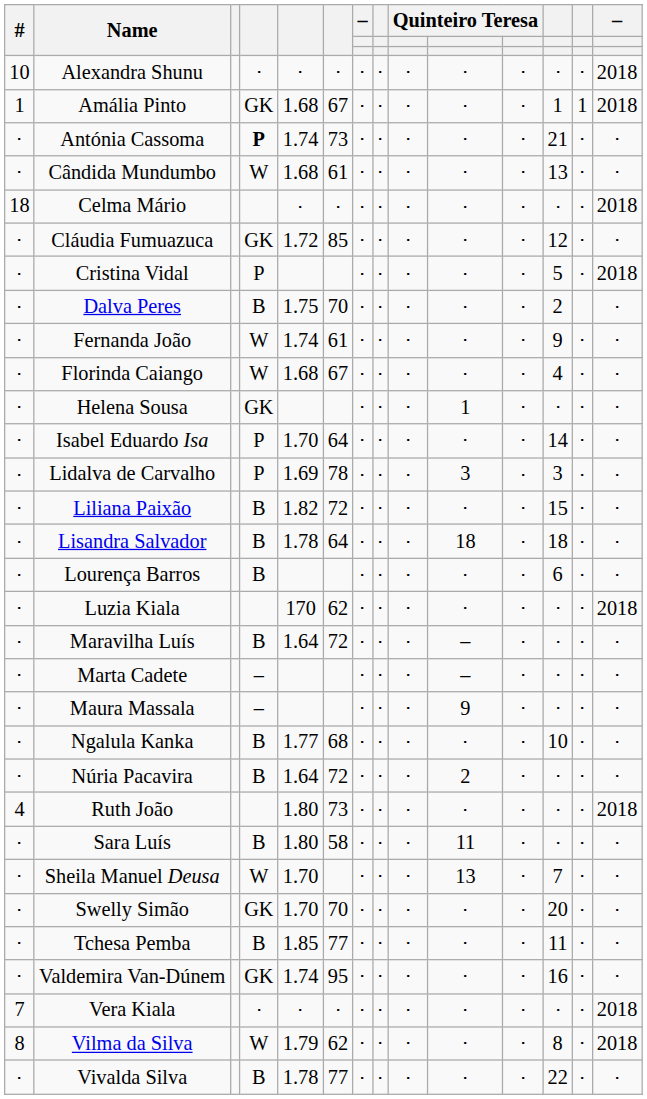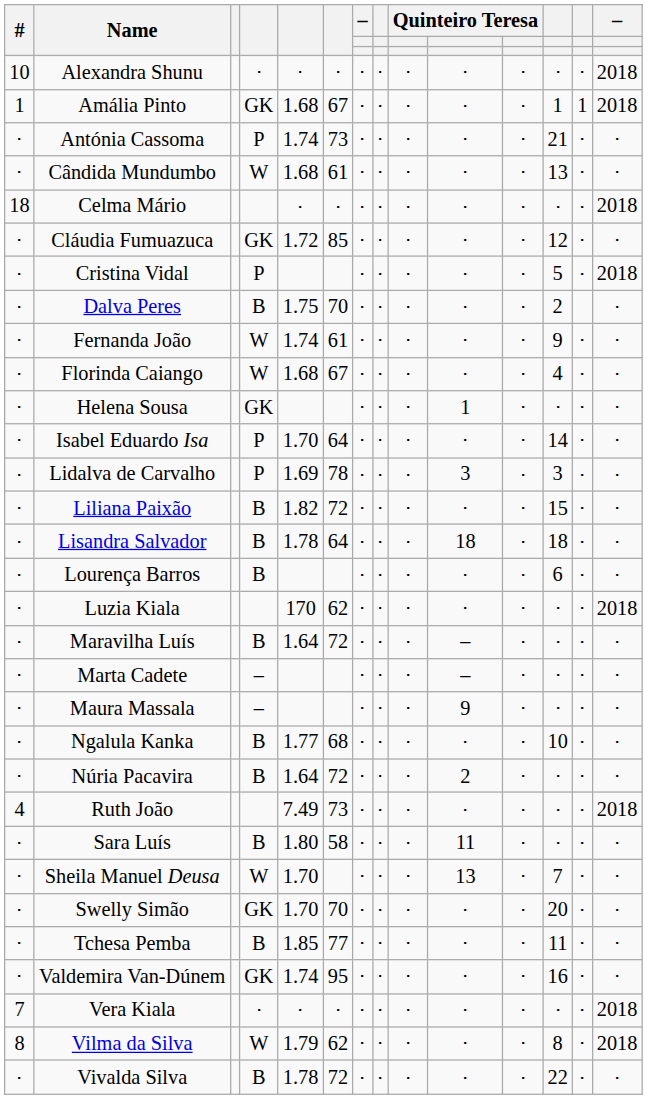 <table class="wikitable plainrowheaders sortable" style="text-align:center">
 <tr>
 <th scope="col" rowspan="3">#</th>
 <th scope="col" rowspan="3">Name</th>
 <th scope="col" rowspan="3"></th>
 <th scope="col" rowspan="3"></th>
 <th scope="col" rowspan="3"></th>
 <th scope="col" rowspan="3"></th>
 <th colspan="1">–</th>
 <th colspan="1"></th>
 <th colspan="3">Quinteiro Teresa</th>
 <th colspan="1"></th>
 <th colspan="1"></th>
 <th colspan="7">–</th>
 </tr>
 <tr>
 <th colspan="1"></th>
 <th colspan="1"></th>
 <th colspan="1"></th>
 <th colspan="1"></th>
 <th colspan="1"></th>
 <th colspan="1"></th>
 <th colspan="1"></th>
 <th colspan="1"></th>
 </tr>
 <tr>
 <th scope="col" rowspan="1"></th>
 <th scope="col" rowspan="1"></th>
 <th scope="col" rowspan="1"></th>
 <th scope="col" rowspan="1"></th>
 <th scope="col" rowspan="1"></th>
 <th scope="col" rowspan="1"></th>
 <th scope="col" rowspan="1"></th>
 <th scope="col" rowspan="1"></th>
 </tr>
 <tr>
 <td>10</td>
 <td>Alexandra Shunu</td>
 <td></td>
 <td>⋅</td>
 <td>⋅</td>
 <td>⋅</td>
 <td>⋅</td>
 <td>⋅</td>
 <td>⋅</td>
 <td>⋅</td>
 <td>⋅</td>
 <td>⋅</td>
 <td>⋅</td>
 <td>2018</td>
 </tr>
 <tr>
 <td data-sort-value="01">1</td>
 <td>Amália Pinto</td>
 <td></td>
 <td data-sort-value="1">GK</td>
 <td>1.68</td>
 <td>67</td>
 <td>⋅</td>
 <td>⋅</td>
 <td>⋅</td>
 <td>⋅</td>
 <td>⋅</td>
 <td data-sort-value="01">1</td>
 <td data-sort-value="01">1</td>
 <td>2018</td>
 </tr>
 <tr>
 <td>⋅</td>
 <td>Antónia Cassoma</td>
 <td></td>
-<td data-sort-value="4"><strong>P</strong></td>
+<td data-sort-value="4">P</td>
 <td>1.74</td>
 <td>73</td>
 <td>⋅</td>
 <td>⋅</td>
 <td>⋅</td>
 <td>⋅</td>
 <td>⋅</td>
 <td>21</td>
 <td>⋅</td>
 <td>⋅</td>
 </tr>
 <tr>
 <td>⋅</td>
 <td data-sort-value="Candida">Cândida Mundumbo</td>
 <td></td>
 <td data-sort-value="3">W</td>
 <td>1.68</td>
 <td>61</td>
 <td>⋅</td>
 <td>⋅</td>
 <td>⋅</td>
 <td>⋅</td>
 <td>⋅</td>
 <td>13</td>
 <td>⋅</td>
 <td>⋅</td>
 </tr>
 <tr>
 <td>18</td>
 <td>Celma Mário</td>
 <td></td>
 <td data-sort-value="2"></td>
 <td>⋅</td>
 <td>⋅</td>
 <td>⋅</td>
 <td>⋅</td>
 <td>⋅</td>
 <td>⋅</td>
 <td>⋅</td>
 <td>⋅</td>
 <td>⋅</td>
 <td>2018</td>
 </tr>
 <tr>
 <td>⋅</td>
 <td>Cláudia Fumuazuca</td>
 <td></td>
 <td data-sort-value="1">GK</td>
 <td>1.72</td>
 <td>85</td>
 <td>⋅</td>
 <td>⋅</td>
 <td>⋅</td>
 <td>⋅</td>
 <td>⋅</td>
 <td>12</td>
 <td>⋅</td>
 <td>⋅</td>
 </tr>
 <tr>
 <td>⋅</td>
 <td>Cristina Vidal</td>
 <td></td>
 <td data-sort-value="4">P</td>
 <td></td>
 <td></td>
 <td>⋅</td>
 <td>⋅</td>
 <td>⋅</td>
 <td>⋅</td>
 <td>⋅</td>
 <td data-sort-value="05">5</td>
 <td>⋅</td>
 <td>2018</td>
 </tr>
 <tr>
 <td>⋅</td>
 <td><a href='#'>Dalva Peres</a></td>
 <td></td>
 <td data-sort-value="2">B</td>
 <td>1.75</td>
 <td>70</td>
 <td>⋅</td>
 <td>⋅</td>
 <td>⋅</td>
 <td>⋅</td>
 <td>⋅</td>
 <td data-sort-value="02">2</td>
 <td data-sort-value="⋅"><a href='#'></a></td>
 <td>⋅</td>
 </tr>
 <tr>
 <td>⋅</td>
 <td>Fernanda João</td>
 <td></td>
 <td data-sort-value="3">W</td>
 <td>1.74</td>
 <td>61</td>
 <td>⋅</td>
 <td>⋅</td>
 <td>⋅</td>
 <td>⋅</td>
 <td>⋅</td>
 <td data-sort-value="09">9</td>
 <td>⋅</td>
 <td>⋅</td>
 </tr>
 <tr>
 <td>⋅</td>
 <td>Florinda Caiango</td>
 <td></td>
 <td data-sort-value="3">W</td>
 <td>1.68</td>
 <td>67</td>
 <td>⋅</td>
 <td>⋅</td>
 <td>⋅</td>
 <td>⋅</td>
 <td>⋅</td>
 <td data-sort-value="04">4</td>
 <td>⋅</td>
 <td>⋅</td>
 </tr>
 <tr>
 <td>⋅</td>
 <td>Helena Sousa</td>
 <td></td>
 <td data-sort-value="1">GK</td>
 <td></td>
 <td></td>
 <td>⋅</td>
 <td>⋅</td>
 <td>⋅</td>
 <td data-sort-value="01">1</td>
 <td>⋅</td>
 <td>⋅</td>
 <td>⋅</td>
 <td>⋅</td>
 </tr>
 <tr>
 <td>⋅</td>
 <td>Isabel Eduardo <em>Isa</em></td>
 <td></td>
 <td data-sort-value="4">P</td>
 <td>1.70</td>
 <td>64</td>
 <td>⋅</td>
 <td>⋅</td>
 <td>⋅</td>
 <td>⋅</td>
 <td>⋅</td>
 <td>14</td>
 <td>⋅</td>
 <td>⋅</td>
 </tr>
 <tr>
 <td>⋅</td>
 <td>Lidalva de Carvalho</td>
 <td></td>
 <td data-sort-value="4">P</td>
 <td>1.69</td>
 <td>78</td>
 <td>⋅</td>
 <td>⋅</td>
 <td>⋅</td>
 <td data-sort-value="03">3</td>
 <td>⋅</td>
 <td data-sort-value="03">3</td>
 <td>⋅</td>
 <td>⋅</td>
 </tr>
 <tr>
 <td>⋅</td>
 <td><a href='#'>Liliana Paixão</a></td>
 <td></td>
 <td data-sort-value="2">B</td>
 <td>1.82</td>
 <td>72</td>
 <td>⋅</td>
 <td>⋅</td>
 <td>⋅</td>
 <td>⋅</td>
 <td>⋅</td>
 <td>15</td>
 <td>⋅</td>
 <td>⋅</td>
 </tr>
 <tr>
 <td>⋅</td>
 <td><a href='#'>Lisandra Salvador</a></td>
 <td></td>
 <td data-sort-value="2">B</td>
 <td>1.78</td>
 <td>64</td>
 <td>⋅</td>
 <td>⋅</td>
 <td>⋅</td>
 <td>18</td>
 <td>⋅</td>
 <td>18</td>
 <td>⋅</td>
 <td>⋅</td>
 </tr>
 <tr>
 <td>⋅</td>
 <td>Lourença Barros</td>
 <td></td>
 <td data-sort-value="2">B</td>
 <td></td>
 <td></td>
 <td>⋅</td>
 <td>⋅</td>
 <td>⋅</td>
 <td>⋅</td>
 <td>⋅</td>
 <td data-sort-value="06">6</td>
 <td>⋅</td>
 <td>⋅</td>
 </tr>
 <tr>
 <td>⋅</td>
 <td>Luzia Kiala</td>
 <td></td>
 <td data-sort-value="2"></td>
 <td>170</td>
 <td>62</td>
 <td>⋅</td>
 <td>⋅</td>
 <td>⋅</td>
 <td>⋅</td>
 <td>⋅</td>
 <td>⋅</td>
 <td>⋅</td>
 <td>2018</td>
 </tr>
 <tr>
 <td>⋅</td>
 <td>Maravilha Luís</td>
 <td></td>
 <td data-sort-value="2">B</td>
 <td>1.64</td>
 <td>72</td>
 <td>⋅</td>
 <td>⋅</td>
 <td>⋅</td>
 <td>–</td>
 <td>⋅</td>
 <td>⋅</td>
 <td>⋅</td>
 <td>⋅</td>
 </tr>
 <tr>
 <td>⋅</td>
 <td>Marta Cadete</td>
 <td></td>
 <td>–</td>
 <td></td>
 <td></td>
 <td>⋅</td>
 <td>⋅</td>
 <td>⋅</td>
 <td>–</td>
 <td>⋅</td>
 <td>⋅</td>
 <td>⋅</td>
 <td>⋅</td>
 </tr>
 <tr>
 <td>⋅</td>
 <td>Maura Massala</td>
 <td></td>
 <td>–</td>
 <td></td>
 <td></td>
 <td>⋅</td>
 <td>⋅</td>
 <td>⋅</td>
 <td data-sort-value="09">9</td>
 <td>⋅</td>
 <td>⋅</td>
 <td>⋅</td>
 <td>⋅</td>
 </tr>
 <tr>
 <td>⋅</td>
 <td>Ngalula Kanka</td>
 <td></td>
 <td data-sort-value="2">B</td>
 <td>1.77</td>
 <td>68</td>
 <td>⋅</td>
 <td>⋅</td>
 <td>⋅</td>
 <td>⋅</td>
 <td>⋅</td>
 <td>10</td>
 <td>⋅</td>
 <td>⋅</td>
 </tr>
 <tr>
 <td>⋅</td>
 <td>Núria Pacavira</td>
 <td></td>
 <td data-sort-value="2">B</td>
 <td>1.64</td>
 <td>72</td>
 <td>⋅</td>
 <td>⋅</td>
 <td>⋅</td>
 <td data-sort-value="02">2</td>
 <td>⋅</td>
 <td>⋅</td>
 <td>⋅</td>
 <td>⋅</td>
 </tr>
 <tr>
 <td data-sort-value="04">4</td>
 <td>Ruth João</td>
 <td></td>
 <td data-sort-value="2"></td>
-<td>1.80</td>
+<td>7.49</td>
 <td>73</td>
 <td>⋅</td>
 <td>⋅</td>
 <td>⋅</td>
 <td>⋅</td>
 <td>⋅</td>
 <td>⋅</td>
 <td>⋅</td>
 <td>2018</td>
 </tr>
 <tr>
 <td>⋅</td>
 <td>Sara Luís</td>
 <td></td>
 <td data-sort-value="2">B</td>
 <td>1.80</td>
 <td>58</td>
 <td>⋅</td>
 <td>⋅</td>
 <td>⋅</td>
 <td>11</td>
 <td>⋅</td>
 <td>⋅</td>
 <td>⋅</td>
 <td>⋅</td>
 </tr>
 <tr>
 <td>⋅</td>
 <td>Sheila Manuel <em>Deusa</em></td>
 <td></td>
 <td data-sort-value="3">W</td>
 <td>1.70</td>
 <td></td>
 <td>⋅</td>
 <td>⋅</td>
 <td>⋅</td>
 <td>13</td>
 <td>⋅</td>
 <td data-sort-value="07">7</td>
 <td>⋅</td>
 <td>⋅</td>
 </tr>
 <tr>
 <td>⋅</td>
 <td>Swelly Simão</td>
 <td></td>
 <td data-sort-value="1">GK</td>
 <td>1.70</td>
 <td>70</td>
 <td>⋅</td>
 <td>⋅</td>
 <td>⋅</td>
 <td>⋅</td>
 <td>⋅</td>
 <td>20</td>
 <td>⋅</td>
 <td>⋅</td>
 </tr>
 <tr>
 <td>⋅</td>
 <td>Tchesa Pemba</td>
 <td></td>
 <td data-sort-value="2">B</td>
 <td>1.85</td>
 <td>77</td>
 <td>⋅</td>
 <td>⋅</td>
 <td>⋅</td>
 <td>⋅</td>
 <td>⋅</td>
 <td>11</td>
 <td>⋅</td>
 <td>⋅</td>
 </tr>
 <tr>
 <td>⋅</td>
 <td>Valdemira Van-Dúnem</td>
 <td></td>
 <td data-sort-value="1">GK</td>
 <td>1.74</td>
 <td>95</td>
 <td>⋅</td>
 <td>⋅</td>
 <td>⋅</td>
 <td>⋅</td>
 <td>⋅</td>
 <td>16</td>
 <td>⋅</td>
 <td>⋅</td>
 </tr>
 <tr>
 <td data-sort-value="07">7</td>
 <td>Vera Kiala</td>
 <td></td>
 <td>⋅</td>
 <td>⋅</td>
 <td>⋅</td>
 <td>⋅</td>
 <td>⋅</td>
 <td>⋅</td>
 <td>⋅</td>
 <td>⋅</td>
 <td>⋅</td>
 <td>⋅</td>
 <td>2018</td>
 </tr>
 <tr>
 <td data-sort-value="08">8</td>
 <td><a href='#'>Vilma da Silva</a></td>
 <td></td>
 <td data-sort-value="3">W</td>
 <td>1.79</td>
 <td>62</td>
 <td>⋅</td>
 <td>⋅</td>
 <td>⋅</td>
 <td>⋅</td>
 <td>⋅</td>
 <td data-sort-value="08">8</td>
 <td>⋅</td>
 <td>2018</td>
 </tr>
 <tr>
 <td>⋅</td>
 <td>Vivalda Silva</td>
 <td></td>
 <td data-sort-value="2">B</td>
 <td>1.78</td>
-<td>77</td>
+<td>72</td>
 <td>⋅</td>
 <td>⋅</td>
 <td>⋅</td>
 <td>⋅</td>
 <td>⋅</td>
 <td>22</td>
 <td>⋅</td>
 <td>⋅</td>
 </tr>
 </table>
